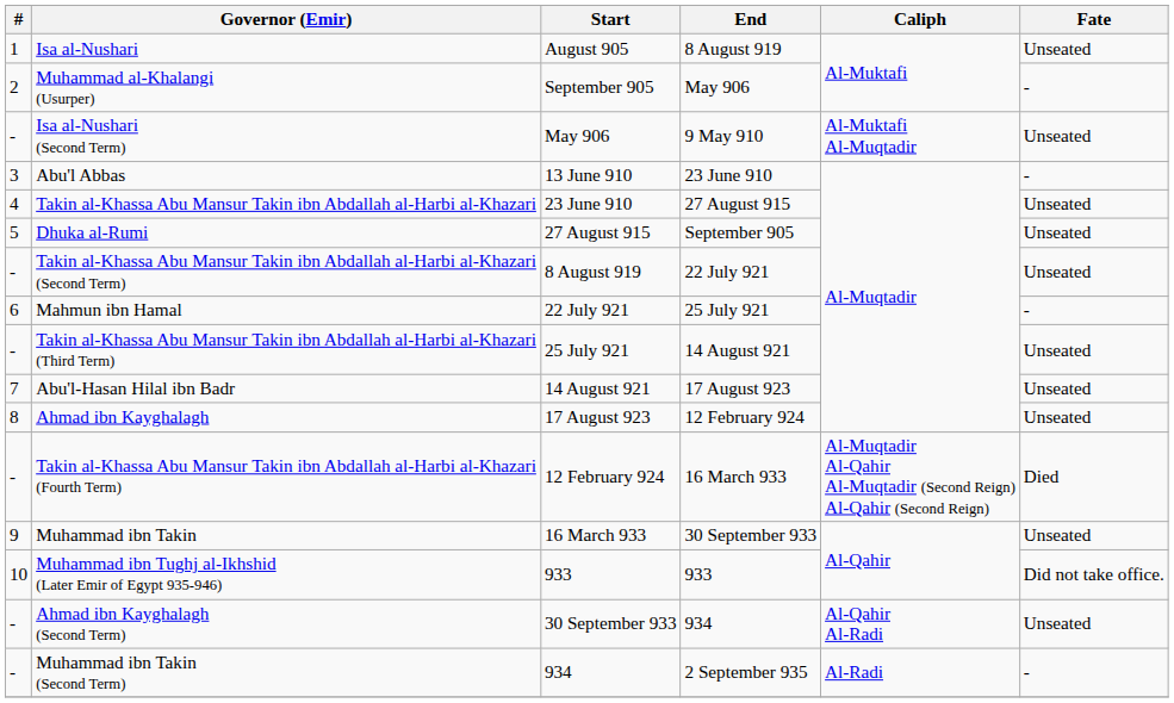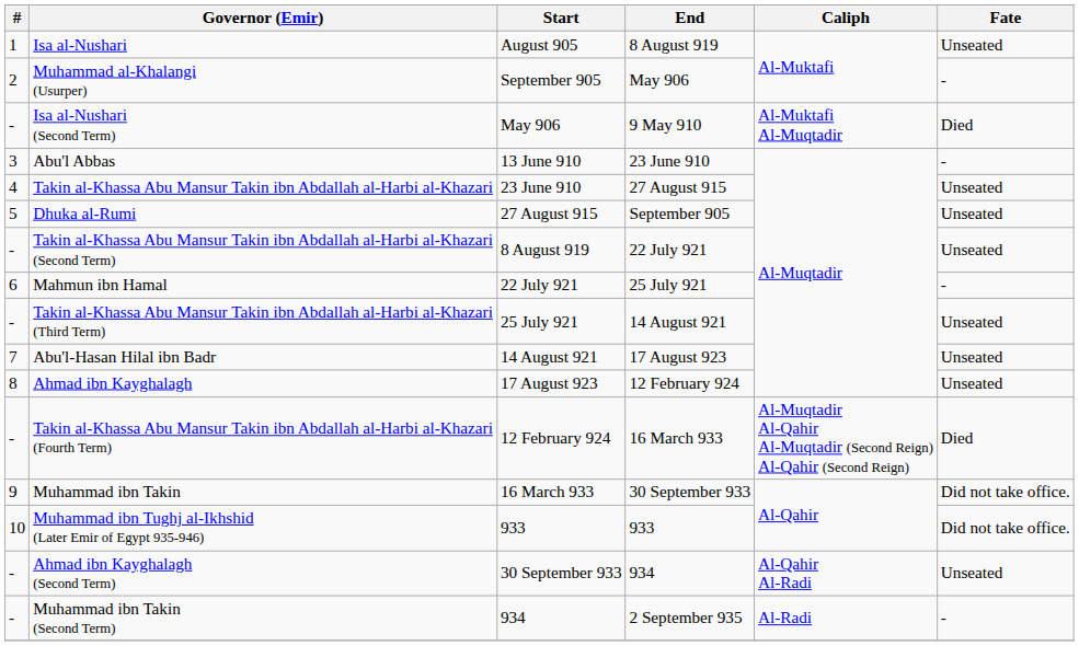 <table class="wikitable">
 <tr style="background:#cccccc">
 </tr>
 <tr>
 <th>#</th>
 <th>Governor (<a href='#'>Emir</a>)</th>
 <th>Start</th>
 <th>End</th>
 <th>Caliph</th>
 <th>Fate</th>
 </tr>
 <tr>
 <td>1</td>
 <td><a href='#'>Isa al-Nushari</a></td>
 <td>August 905</td>
 <td>8 August 919</td>
 <td rowspan=2><a href='#'>Al-Muktafi</a></td>
 <td>Unseated</td>
 </tr>
 <tr>
 <td>2</td>
 <td><a href='#'>Muhammad al-Khalangi</a><br><small>(Usurper)</small></td>
 <td>September 905</td>
 <td>May 906</td>
 <td>-</td>
 </tr>
 <tr>
 <td>-</td>
 <td><a href='#'>Isa al-Nushari</a><br><small>(Second Term)</small></td>
 <td>May 906</td>
 <td>9 May 910</td>
 <td><a href='#'>Al-Muktafi</a><br><a href='#'>Al-Muqtadir</a></td>
-<td>Unseated</td>
+<td>Died</td>
 </tr>
 <tr>
 <td>3</td>
 <td>Abu'l Abbas</td>
 <td>13 June 910</td>
 <td>23 June 910</td>
 <td rowspan=8><a href='#'>Al-Muqtadir</a></td>
 <td>-</td>
 </tr>
 <tr>
 <td>4</td>
 <td><a href='#'>Takin al-Khassa Abu Mansur Takin ibn Abdallah al-Harbi al-Khazari</a></td>
 <td>23 June 910</td>
 <td>27 August 915</td>
 <td>Unseated</td>
 </tr>
 <tr>
 <td>5</td>
 <td><a href='#'>Dhuka al-Rumi</a></td>
 <td>27 August 915</td>
 <td>September 905</td>
 <td>Unseated</td>
 </tr>
 <tr>
 <td>-</td>
 <td><a href='#'>Takin al-Khassa Abu Mansur Takin ibn Abdallah al-Harbi al-Khazari</a><br><small>(Second Term)</small></td>
 <td>8 August 919</td>
 <td>22 July 921</td>
 <td>Unseated</td>
 </tr>
 <tr>
 <td>6</td>
 <td>Mahmun ibn Hamal</td>
 <td>22 July 921</td>
 <td>25 July 921</td>
 <td>-</td>
 </tr>
 <tr>
 <td>-</td>
 <td><a href='#'>Takin al-Khassa Abu Mansur Takin ibn Abdallah al-Harbi al-Khazari</a><br><small>(Third Term)</small></td>
 <td>25 July 921</td>
 <td>14 August 921</td>
 <td>Unseated</td>
 </tr>
 <tr>
 <td>7</td>
 <td>Abu'l-Hasan Hilal ibn Badr</td>
 <td>14 August 921</td>
 <td>17 August 923</td>
 <td>Unseated</td>
 </tr>
 <tr>
 <td>8</td>
 <td><a href='#'>Ahmad ibn Kayghalagh</a></td>
 <td>17 August 923</td>
 <td>12 February 924</td>
 <td>Unseated</td>
 </tr>
 <tr>
 <td>-</td>
 <td><a href='#'>Takin al-Khassa Abu Mansur Takin ibn Abdallah al-Harbi al-Khazari</a><br><small>(Fourth Term)</small></td>
 <td>12 February 924</td>
 <td>16 March 933</td>
 <td><a href='#'>Al-Muqtadir</a><br><a href='#'>Al-Qahir</a><br><a href='#'>Al-Muqtadir</a> <small>(Second Reign)</small><br><a href='#'>Al-Qahir</a> <small>(Second Reign)</small></td>
 <td>Died</td>
 </tr>
 <tr>
 <td>9</td>
 <td>Muhammad ibn Takin</td>
 <td>16 March 933</td>
 <td>30 September 933</td>
 <td rowspan=2><a href='#'>Al-Qahir</a></td>
-<td>Unseated</td>
+<td>Did not take office.</td>
 </tr>
 <tr>
 <td>10</td>
 <td><a href='#'>Muhammad ibn Tughj al-Ikhshid</a><br><small>(Later Emir of Egypt 935-946)</small></td>
 <td>933</td>
 <td>933</td>
 <td>Did not take office.</td>
 </tr>
 <tr>
 <td>-</td>
 <td><a href='#'>Ahmad ibn Kayghalagh</a><br><small>(Second Term)</small></td>
 <td>30 September 933</td>
 <td>934</td>
 <td><a href='#'>Al-Qahir</a><br><a href='#'>Al-Radi</a></td>
 <td>Unseated</td>
 </tr>
 <tr>
 <td>-</td>
 <td>Muhammad ibn Takin<br><small>(Second Term)</small></td>
 <td>934</td>
 <td>2 September 935</td>
 <td><a href='#'>Al-Radi</a></td>
 <td>-</td>
 </tr>
 <tr>
 </tr>
 </table>
